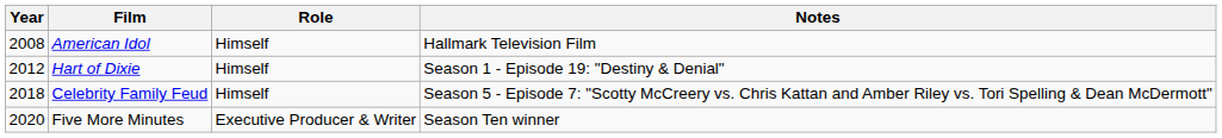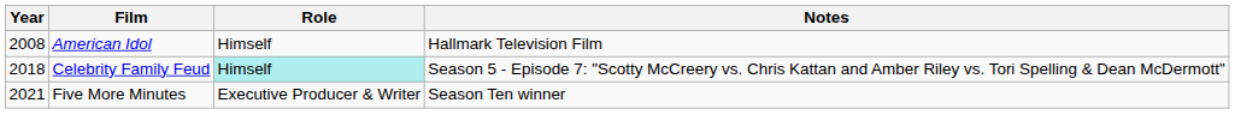 <table class="wikitable">
 <tr>
 <th>Year</th>
 <th>Film</th>
 <th>Role</th>
 <th>Notes</th>
 </tr>
 <tr>
 <td rowspan=1>2008</td>
 <td><em><a href='#'>American Idol</a></em></td>
 <td>Himself</td>
 <td>Hallmark Television Film </td>
 </tr>
 <tr>
-<td>2012</td>
-<td><em><a href='#'>Hart of Dixie</a></em></td>
-<td>Himself</td>
-<td>Season 1 - Episode 19: "Destiny & Denial"</td>
-</tr>
-<tr>
 <td>2018</td>
 <td><a href='#'>Celebrity Family Feud</a></td>
-<td>Himself</td>
+<td style="background: paleturquoise;">Himself</td>
 <td>Season 5 - Episode 7: "Scotty McCreery vs. Chris Kattan and Amber Riley vs. Tori Spelling & Dean McDermott"</td>
 </tr>
 <tr>
-<td>2020</td>
+<td>2021</td>
 <td>Five More Minutes</td>
 <td>Executive Producer & Writer</td>
 <td>Season Ten winner</td>
 </tr>
 </table>
